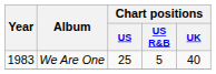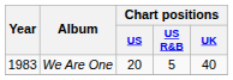 <table class="wikitable" style="text-align:center;">
 <tr>
 <th rowspan="2">Year</th>
 <th rowspan="2">Album</th>
 <th colspan="3">Chart positions</th>
 </tr>
 <tr style="font-size:smaller;">
 <th width="40"><a href='#'>US</a></th>
 <th width="40"><a href='#'>US<br>R&B</a></th>
 <th width="40"><a href='#'>UK</a></th>
 </tr>
 <tr>
 <td rowspan="1">1983</td>
 <td align="left"><em>We Are One</em></td>
-<td>25</td>
+<td>20</td>
 <td>5</td>
 <td>40</td>
 </tr>
 <tr>
 </tr>
 </table>
